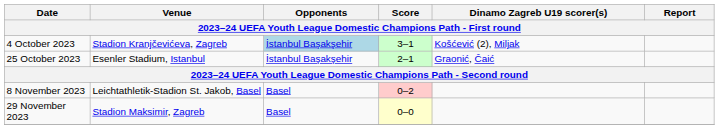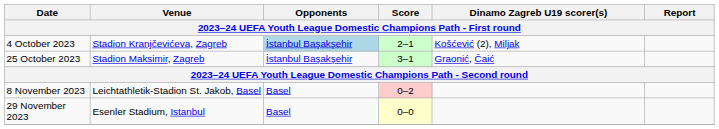 <table class="wikitable" style="font-size:95%;">
 <tr>
 <th width=125>Date</th>
 <th width=260>Venue</th>
 <th width=170>Opponents</th>
 <th width= 75>Score</th>
 <th width=320>Dinamo Zagreb U19 scorer(s)</th>
 <th width=100>Report</th>
 </tr>
 <tr>
 <th colspan=7><a href='#'>2023–24 UEFA Youth League Domestic Champions Path - First round</a></th>
 </tr>
 <tr>
 <td>4 October 2023</td>
 <td><a href='#'>Stadion Kranjčevićeva</a>, <a href='#'>Zagreb</a></td>
 <td style="background: lightblue;"> <a href='#'>İstanbul Başakşehir</a></td>
-<td align=center bgcolor=#CCFFCC>3–1</td>
+<td align=center bgcolor=#CCFFCC>2–1</td>
 <td><a href='#'>Košćević</a> (2), <a href='#'>Miljak</a></td>
 <td></td>
 </tr>
 <tr>
 <td>25 October 2023</td>
-<td>Esenler Stadium, <a href='#'>Istanbul</a></td>
+<td><a href='#'>Stadion Maksimir</a>, <a href='#'>Zagreb</a></td>
 <td> <a href='#'>İstanbul Başakşehir</a></td>
-<td align=center bgcolor=#CCFFCC>2–1</td>
+<td align=center bgcolor=#CCFFCC>3–1</td>
 <td><a href='#'>Graonić</a>, <a href='#'>Čaić</a></td>
 <td></td>
 </tr>
 <tr>
 <th colspan=7><a href='#'>2023–24 UEFA Youth League Domestic Champions Path - Second round</a></th>
 </tr>
 <tr>
 <td>8 November 2023</td>
 <td>Leichtathletik-Stadion St. Jakob, <a href='#'>Basel</a></td>
 <td> <a href='#'>Basel</a></td>
 <td align=center bgcolor="#FFCCCC">0–2</td>
 <td></td>
 <td></td>
 </tr>
 <tr>
 <td>29 November 2023</td>
-<td><a href='#'>Stadion Maksimir</a>, <a href='#'>Zagreb</a></td>
+<td>Esenler Stadium, <a href='#'>Istanbul</a></td>
 <td> <a href='#'>Basel</a></td>
 <td align=center bgcolor=#FFFFCC>0–0</td>
 <td></td>
 <td></td>
 </tr>
 <tr>
 </tr>
 </table>
